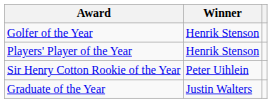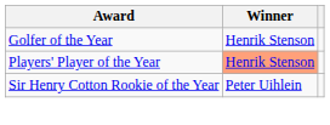 <table class="wikitable">
 <tr>
 <th>Award</th>
 <th>Winner</th>
 <th></th>
 </tr>
 <tr>
 <td><a href='#'>Golfer of the Year</a></td>
 <td> <a href='#'>Henrik Stenson</a></td>
 <td></td>
 </tr>
 <tr>
 <td><a href='#'>Players' Player of the Year</a></td>
-<td> <a href='#'>Henrik Stenson</a></td>
+<td style="background: lightsalmon;"> <a href='#'>Henrik Stenson</a></td>
 <td></td>
 </tr>
 <tr>
 <td><a href='#'>Sir Henry Cotton Rookie of the Year</a></td>
 <td> <a href='#'>Peter Uihlein</a></td>
 <td></td>
 </tr>
-<tr>
-<td><a href='#'>Graduate of the Year</a></td>
-<td> <a href='#'>Justin Walters</a></td>
-<td></td>
-</tr>
 </table>
